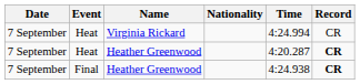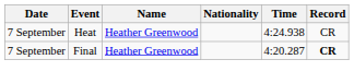 <table class=wikitable style=text-align:center>
 <tr>
 <th>Date</th>
 <th>Event</th>
 <th>Name</th>
 <th>Nationality</th>
 <th>Time</th>
 <th>Record</th>
 </tr>
 <tr>
 <td>7 September</td>
 <td>Heat</td>
-<td align=left><a href='#'>Virginia Rickard</a></td>
-<td align=left></td>
-<td>4:24.994</td>
-<td>CR</td>
-</tr>
-<tr>
-<td>7 September</td>
-<td>Heat</td>
 <td align=left><a href='#'>Heather Greenwood</a></td>
 <td align=left></td>
-<td>4:20.287</td>
-<td><strong>CR</strong></td>
+<td>4:24.938</td>
+<td>CR</td>
 </tr>
 <tr>
 <td>7 September</td>
 <td>Final</td>
 <td align=left><a href='#'>Heather Greenwood</a></td>
 <td align=left></td>
-<td>4:24.938</td>
+<td>4:20.287</td>
 <td><strong>CR</strong></td>
 </tr>
 </table>
